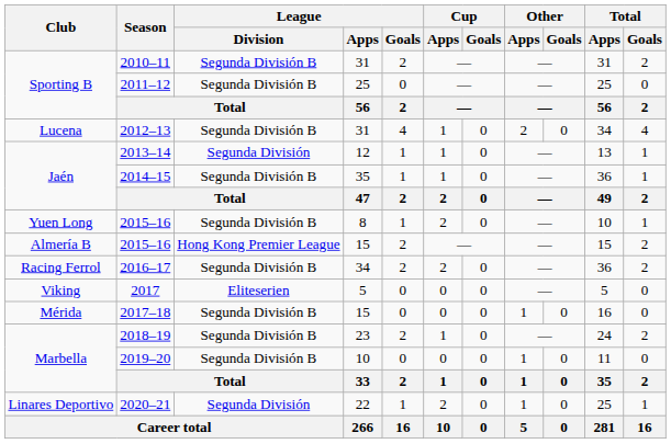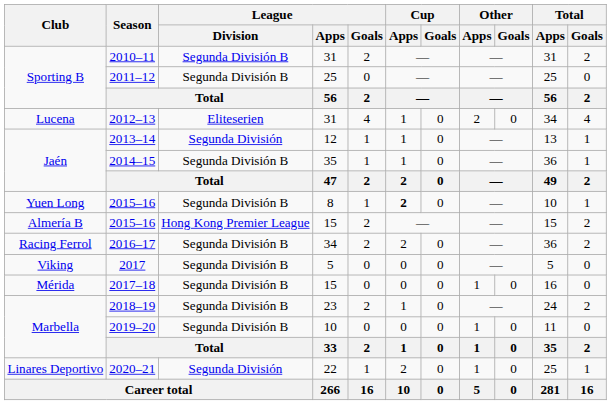 <table class="wikitable" style="text-align: center;">
 <tr>
 <th rowspan="2">Club</th>
 <th rowspan="2">Season</th>
 <th colspan="3">League</th>
 <th colspan="2">Cup</th>
 <th colspan="2">Other</th>
 <th colspan="2">Total</th>
 </tr>
 <tr>
 <th>Division</th>
 <th>Apps</th>
 <th>Goals</th>
 <th>Apps</th>
 <th>Goals</th>
 <th>Apps</th>
 <th>Goals</th>
 <th>Apps</th>
 <th>Goals</th>
 </tr>
 <tr>
 <td rowspan="3"><a href='#'>Sporting B</a></td>
 <td><a href='#'>2010–11</a></td>
 <td><a href='#'>Segunda División B</a></td>
 <td>31</td>
 <td>2</td>
 <td colspan="2">—</td>
 <td colspan="2">—</td>
 <td>31</td>
 <td>2</td>
 </tr>
 <tr>
 <td><a href='#'>2011–12</a></td>
 <td>Segunda División B</td>
 <td>25</td>
 <td>0</td>
 <td colspan="2">—</td>
 <td colspan="2">—</td>
 <td>25</td>
 <td>0</td>
 </tr>
 <tr>
 <th colspan="2">Total</th>
 <th>56</th>
 <th>2</th>
 <th colspan="2">—</th>
 <th colspan="2">—</th>
 <th>56</th>
 <th>2</th>
 </tr>
 <tr>
 <td><a href='#'>Lucena</a></td>
 <td><a href='#'>2012–13</a></td>
-<td>Segunda División B</td>
+<td><a href='#'>Eliteserien</a></td>
 <td>31</td>
 <td>4</td>
 <td>1</td>
 <td>0</td>
 <td>2</td>
 <td>0</td>
 <td>34</td>
 <td>4</td>
 </tr>
 <tr>
 <td rowspan="3"><a href='#'>Jaén</a></td>
 <td><a href='#'>2013–14</a></td>
 <td><a href='#'>Segunda División</a></td>
 <td>12</td>
 <td>1</td>
 <td>1</td>
 <td>0</td>
 <td colspan="2">—</td>
 <td>13</td>
 <td>1</td>
 </tr>
 <tr>
 <td><a href='#'>2014–15</a></td>
 <td>Segunda División B</td>
 <td>35</td>
 <td>1</td>
 <td>1</td>
 <td>0</td>
 <td colspan="2">—</td>
 <td>36</td>
 <td>1</td>
 </tr>
 <tr>
 <th colspan="2">Total</th>
 <th>47</th>
 <th>2</th>
 <th>2</th>
 <th>0</th>
 <th colspan="2">—</th>
 <th>49</th>
 <th>2</th>
 </tr>
 <tr>
 <td><a href='#'>Yuen Long</a></td>
 <td><a href='#'>2015–16</a></td>
 <td>Segunda División B</td>
 <td>8</td>
 <td>1</td>
-<td>2</td>
+<td><strong>2</strong></td>
 <td>0</td>
 <td colspan="2">—</td>
 <td>10</td>
 <td>1</td>
 </tr>
 <tr>
 <td><a href='#'>Almería B</a></td>
 <td><a href='#'>2015–16</a></td>
 <td><a href='#'>Hong Kong Premier League</a></td>
 <td>15</td>
 <td>2</td>
 <td colspan="2">—</td>
 <td colspan="2">—</td>
 <td>15</td>
 <td>2</td>
 </tr>
 <tr>
 <td><a href='#'>Racing Ferrol</a></td>
 <td><a href='#'>2016–17</a></td>
 <td>Segunda División B</td>
 <td>34</td>
 <td>2</td>
 <td>2</td>
 <td>0</td>
 <td colspan="2">—</td>
 <td>36</td>
 <td>2</td>
 </tr>
 <tr>
 <td><a href='#'>Viking</a></td>
 <td><a href='#'>2017</a></td>
-<td><a href='#'>Eliteserien</a></td>
+<td>Segunda División B</td>
 <td>5</td>
 <td>0</td>
 <td>0</td>
 <td>0</td>
 <td colspan="2">—</td>
 <td>5</td>
 <td>0</td>
 </tr>
 <tr>
 <td><a href='#'>Mérida</a></td>
 <td><a href='#'>2017–18</a></td>
 <td>Segunda División B</td>
 <td>15</td>
 <td>0</td>
 <td>0</td>
 <td>0</td>
 <td>1</td>
 <td>0</td>
 <td>16</td>
 <td>0</td>
 </tr>
 <tr>
 <td rowspan="3"><a href='#'>Marbella</a></td>
 <td><a href='#'>2018–19</a></td>
 <td>Segunda División B</td>
 <td>23</td>
 <td>2</td>
 <td>1</td>
 <td>0</td>
 <td colspan="2">—</td>
 <td>24</td>
 <td>2</td>
 </tr>
 <tr>
 <td><a href='#'>2019–20</a></td>
 <td>Segunda División B</td>
 <td>10</td>
 <td>0</td>
 <td>0</td>
 <td>0</td>
 <td>1</td>
 <td>0</td>
 <td>11</td>
 <td>0</td>
 </tr>
 <tr>
 <th colspan="2">Total</th>
 <th>33</th>
 <th>2</th>
 <th>1</th>
 <th>0</th>
 <th>1</th>
 <th>0</th>
 <th>35</th>
 <th>2</th>
 </tr>
 <tr>
 <td><a href='#'>Linares Deportivo</a></td>
 <td><a href='#'>2020–21</a></td>
 <td><a href='#'>Segunda División</a></td>
 <td>22</td>
 <td>1</td>
 <td>2</td>
 <td>0</td>
 <td>1</td>
 <td>0</td>
 <td>25</td>
 <td>1</td>
 </tr>
 <tr>
 <th colspan="3">Career total</th>
 <th>266</th>
 <th>16</th>
 <th>10</th>
 <th>0</th>
 <th>5</th>
 <th>0</th>
 <th>281</th>
 <th>16</th>
 </tr>
 </table>
